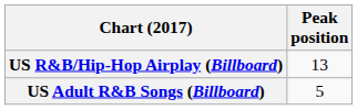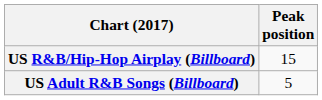 <table class="wikitable plainrowheaders sortable" style="text-align:center">
 <tr>
 <th>Chart (2017)</th>
 <th>Peak<br>position</th>
 </tr>
 <tr>
 <th scope="row">US <a href='#'>R&B/Hip-Hop Airplay</a> (<em><a href='#'>Billboard</a></em>)</th>
-<td>13</td>
+<td>15</td>
 </tr>
 <tr>
 <th scope="row">US <a href='#'>Adult R&B Songs</a> (<em><a href='#'>Billboard</a></em>)</th>
 <td>5</td>
 </tr>
 </table>
